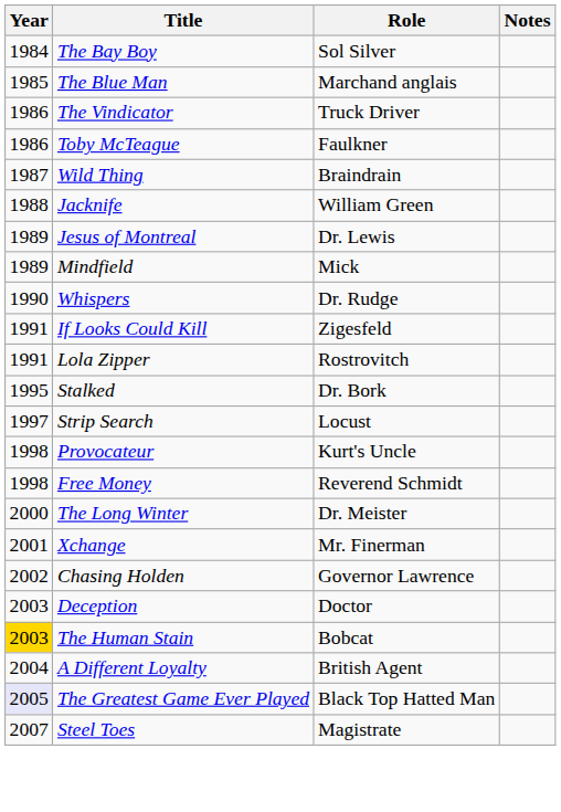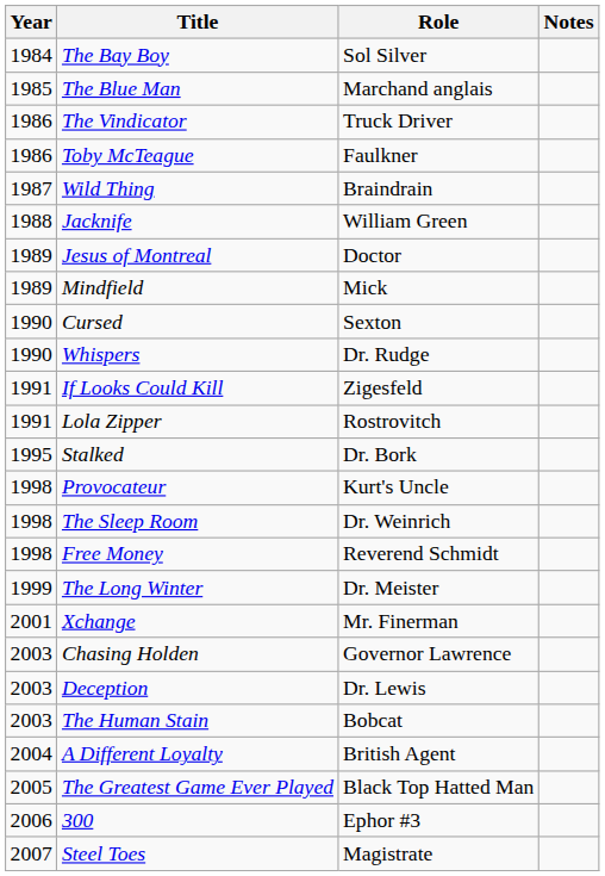 <table class="wikitable sortable">
 <tr>
 <th>Year</th>
 <th>Title</th>
 <th>Role</th>
 <th class="unsortable">Notes</th>
 </tr>
 <tr>
 <td>1984</td>
 <td><em><a href='#'>The Bay Boy</a></em></td>
 <td>Sol Silver</td>
 <td></td>
 </tr>
 <tr>
 <td>1985</td>
 <td><em><a href='#'>The Blue Man</a></em></td>
 <td>Marchand anglais</td>
 <td></td>
 </tr>
 <tr>
 <td>1986</td>
 <td><em><a href='#'>The Vindicator</a></em></td>
 <td>Truck Driver</td>
 <td></td>
 </tr>
 <tr>
 <td>1986</td>
 <td><em><a href='#'>Toby McTeague</a></em></td>
 <td>Faulkner</td>
 <td></td>
 </tr>
 <tr>
 <td>1987</td>
 <td><em><a href='#'>Wild Thing</a></em></td>
 <td>Braindrain</td>
 <td></td>
 </tr>
 <tr>
 <td>1988</td>
 <td><em><a href='#'>Jacknife</a></em></td>
 <td>William Green</td>
 <td></td>
 </tr>
 <tr>
 <td>1989</td>
 <td><em><a href='#'>Jesus of Montreal</a></em></td>
-<td>Dr. Lewis</td>
+<td>Doctor</td>
 <td></td>
 </tr>
 <tr>
 <td>1989</td>
 <td><em>Mindfield</em></td>
 <td>Mick</td>
+<td></td>
+</tr>
+<tr>
+<td>1990</td>
+<td><em>Cursed</em></td>
+<td>Sexton</td>
 <td></td>
 </tr>
 <tr>
 <td>1990</td>
 <td><em><a href='#'>Whispers</a></em></td>
 <td>Dr. Rudge</td>
 <td></td>
 </tr>
 <tr>
 <td>1991</td>
 <td><em><a href='#'>If Looks Could Kill</a></em></td>
 <td>Zigesfeld</td>
 <td></td>
 </tr>
 <tr>
 <td>1991</td>
 <td><em>Lola Zipper</em></td>
 <td>Rostrovitch</td>
 <td></td>
 </tr>
 <tr>
 <td>1995</td>
 <td><em>Stalked</em></td>
 <td>Dr. Bork</td>
 <td></td>
 </tr>
 <tr>
-<td>1997</td>
-<td><em>Strip Search</em></td>
-<td>Locust</td>
+<td>1998</td>
+<td><em><a href='#'>Provocateur</a></em></td>
+<td>Kurt's Uncle</td>
 <td></td>
 </tr>
 <tr>
 <td>1998</td>
-<td><em><a href='#'>Provocateur</a></em></td>
-<td>Kurt's Uncle</td>
+<td><em><a href='#'>The Sleep Room</a></em></td>
+<td>Dr. Weinrich</td>
 <td></td>
 </tr>
 <tr>
 <td>1998</td>
 <td><em><a href='#'>Free Money</a></em></td>
 <td>Reverend Schmidt</td>
 <td></td>
 </tr>
 <tr>
-<td>2000</td>
+<td>1999</td>
 <td><em><a href='#'>The Long Winter</a></em></td>
 <td>Dr. Meister</td>
 <td></td>
 </tr>
 <tr>
 <td>2001</td>
 <td><em><a href='#'>Xchange</a></em></td>
 <td>Mr. Finerman</td>
 <td></td>
 </tr>
 <tr>
-<td>2002</td>
+<td>2003</td>
 <td><em>Chasing Holden</em></td>
 <td>Governor Lawrence</td>
 <td></td>
 </tr>
 <tr>
 <td>2003</td>
 <td><em><a href='#'>Deception</a></em></td>
-<td>Doctor</td>
+<td>Dr. Lewis</td>
 <td></td>
 </tr>
 <tr>
-<td style="background: gold;">2003</td>
+<td>2003</td>
 <td><em><a href='#'>The Human Stain</a></em></td>
 <td>Bobcat</td>
 <td></td>
 </tr>
 <tr>
 <td>2004</td>
 <td><em><a href='#'>A Different Loyalty</a></em></td>
 <td>British Agent</td>
 <td></td>
 </tr>
 <tr>
-<td style="background: lavender;">2005</td>
+<td>2005</td>
 <td><em><a href='#'>The Greatest Game Ever Played</a></em></td>
 <td>Black Top Hatted Man</td>
+<td></td>
+</tr>
+<tr>
+<td>2006</td>
+<td><em><a href='#'>300</a></em></td>
+<td>Ephor #3</td>
 <td></td>
 </tr>
 <tr>
 <td>2007</td>
 <td><em><a href='#'>Steel Toes</a></em></td>
 <td>Magistrate</td>
 <td></td>
 </tr>
 </table>
